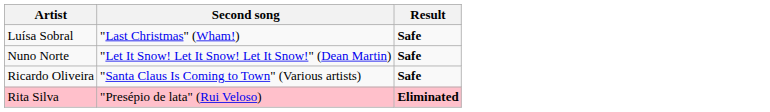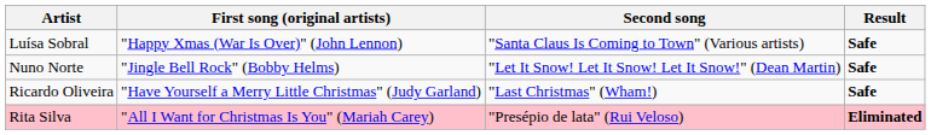 <table class=wikitable>
 <tr>
 <th>Artist</th>
+<th>First song (original artists)</th>
 <th>Second song</th>
 <th>Result</th>
 </tr>
 <tr>
 <td>Luísa Sobral</td>
-<td>"<a href='#'>Last Christmas</a>" (<a href='#'>Wham!</a>)</td>
+<td>"<a href='#'>Happy Xmas (War Is Over)</a>" (<a href='#'>John Lennon</a>)</td>
+<td>"<a href='#'>Santa Claus Is Coming to Town</a>" (Various artists)</td>
 <td><strong>Safe</strong></td>
 </tr>
 <tr>
 <td>Nuno Norte</td>
+<td>"<a href='#'>Jingle Bell Rock</a>" (<a href='#'>Bobby Helms</a>)</td>
 <td>"<a href='#'>Let It Snow! Let It Snow! Let It Snow!</a>" (<a href='#'>Dean Martin</a>)</td>
 <td><strong>Safe</strong></td>
 </tr>
 <tr>
 <td>Ricardo Oliveira</td>
-<td>"<a href='#'>Santa Claus Is Coming to Town</a>" (Various artists)</td>
+<td>"<a href='#'>Have Yourself a Merry Little Christmas</a>" (<a href='#'>Judy Garland</a>)</td>
+<td>"<a href='#'>Last Christmas</a>" (<a href='#'>Wham!</a>)</td>
 <td><strong>Safe</strong></td>
 </tr>
 <tr style="background:pink;">
 <td>Rita Silva</td>
+<td>"<a href='#'>All I Want for Christmas Is You</a>" (<a href='#'>Mariah Carey</a>)</td>
 <td>"Presépio de lata" (<a href='#'>Rui Veloso</a>)</td>
 <td><strong>Eliminated</strong></td>
 </tr>
 </table>
